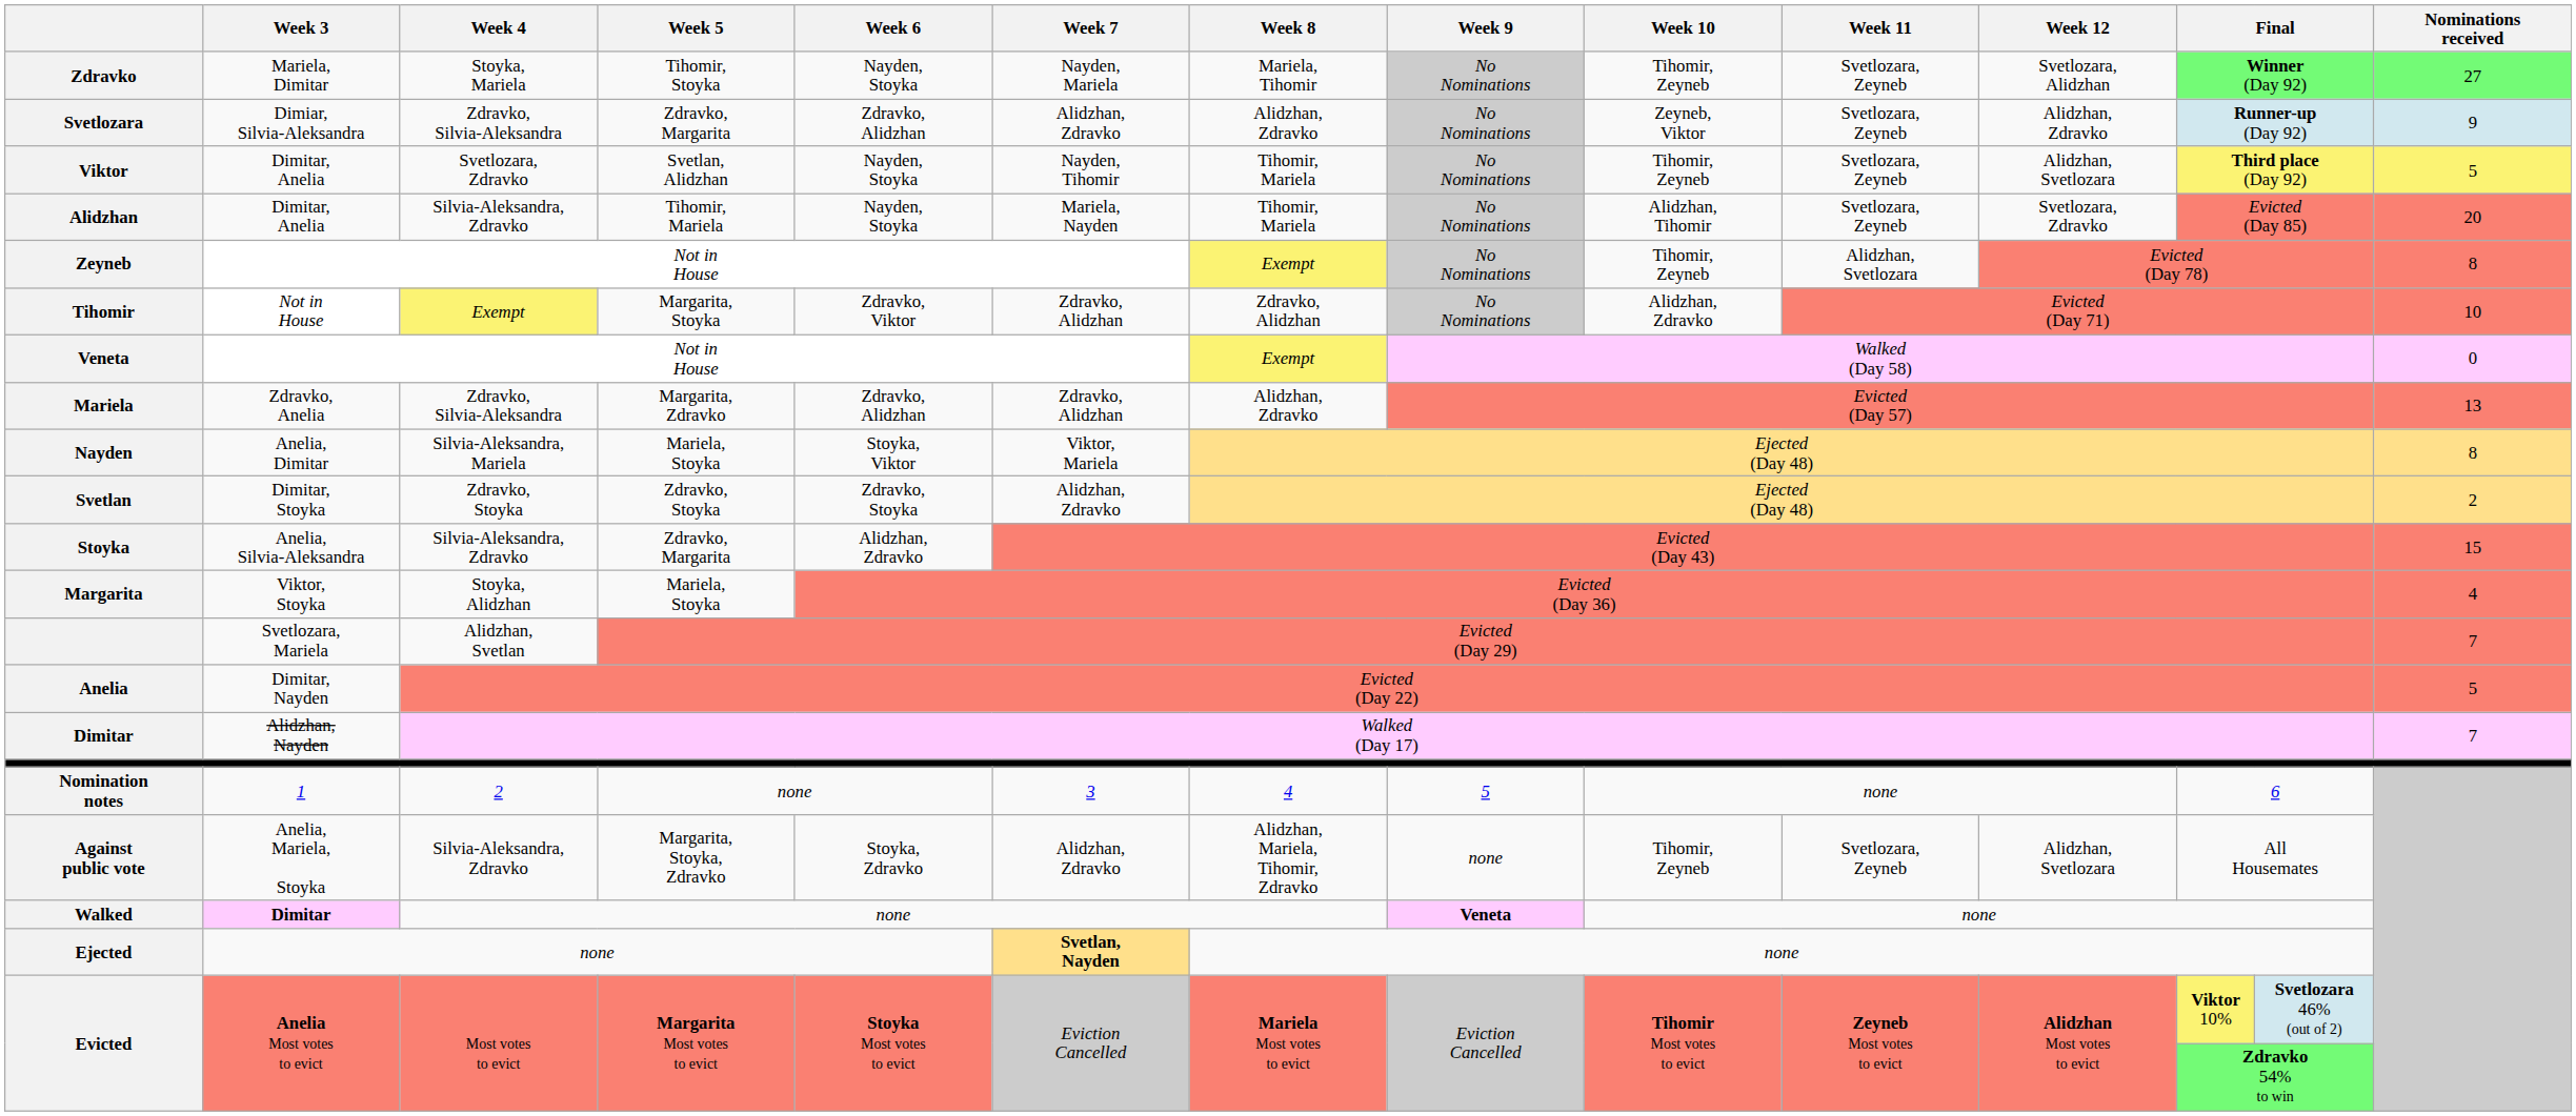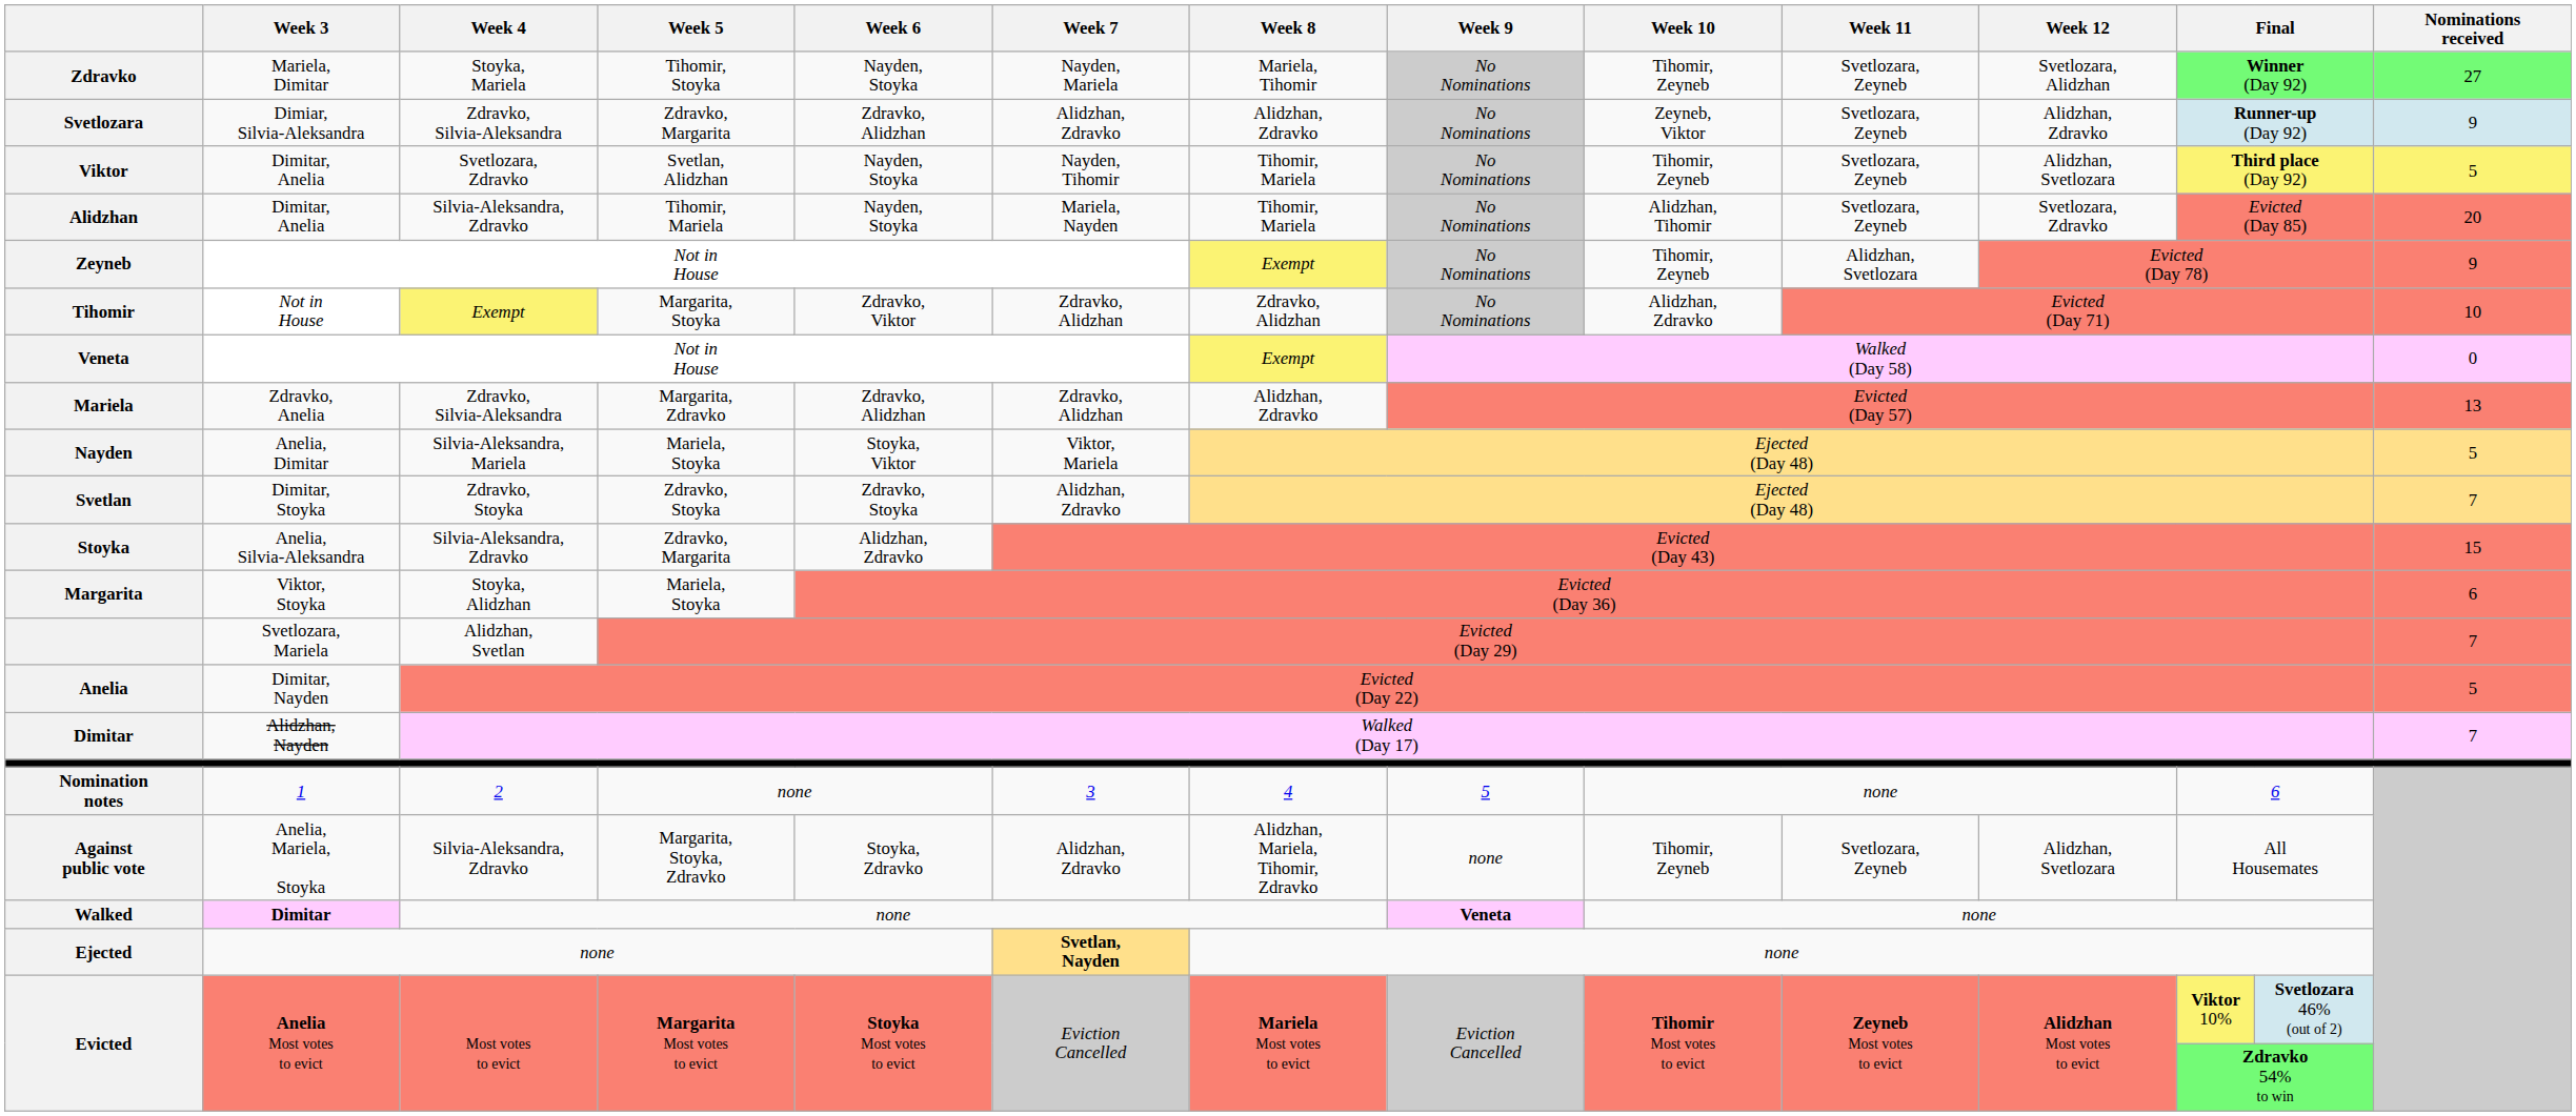 <table class="wikitable" style="text-align:center; width:100%; font-size:85%; line-height:15px;">
 <tr>
 <th style="width:7%"></th>
 <th style="width:7%">Week 3</th>
 <th style="width:7%">Week 4</th>
 <th style="width:7%">Week 5</th>
 <th style="width:7%">Week 6</th>
 <th style="width:7%">Week 7</th>
 <th style="width:7%">Week 8</th>
 <th style="width:7%">Week 9</th>
 <th style="width:7%">Week 10</th>
 <th style="width:7%">Week 11</th>
 <th style="width:7%">Week 12</th>
 <th style="width:7%" colspan="2">Final</th>
 <th style="width:7%">Nominations<br>received</th>
 </tr>
 <tr>
 <th>Zdravko</th>
 <td>Mariela,<br>Dimitar</td>
 <td>Stoyka,<br>Mariela</td>
 <td>Tihomir,<br>Stoyka</td>
 <td>Nayden,<br>Stoyka</td>
 <td>Nayden,<br>Mariela</td>
 <td>Mariela,<br>Tihomir</td>
 <td style="background:#CCC"><em>No<br>Nominations</em></td>
 <td>Tihomir,<br>Zeyneb</td>
 <td>Svetlozara,<br>Zeyneb</td>
 <td>Svetlozara,<br>Alidzhan</td>
 <td style="background:#73FB76" colspan=2><strong>Winner</strong><br>(Day 92)</td>
 <td style="background:#73FB76">27</td>
 </tr>
 <tr>
 <th>Svetlozara</th>
 <td>Dimiar,<br>Silvia-Aleksandra</td>
 <td>Zdravko,<br>Silvia-Aleksandra</td>
 <td>Zdravko,<br>Margarita</td>
 <td>Zdravko,<br>Alidzhan</td>
 <td>Alidzhan,<br>Zdravko</td>
 <td>Alidzhan,<br>Zdravko</td>
 <td style="background:#CCC"><em>No<br>Nominations</em></td>
 <td>Zeyneb,<br>Viktor</td>
 <td>Svetlozara,<br>Zeyneb</td>
 <td>Alidzhan,<br>Zdravko</td>
 <td style="background:#D1E8EF" colspan=2><strong>Runner-up</strong><br>(Day 92)</td>
 <td style="background:#D1E8EF">9</td>
 </tr>
 <tr>
 <th>Viktor</th>
 <td>Dimitar,<br>Anelia</td>
 <td>Svetlozara,<br>Zdravko</td>
 <td>Svetlan,<br>Alidzhan</td>
 <td>Nayden,<br>Stoyka</td>
 <td>Nayden,<br>Tihomir</td>
 <td>Tihomir,<br>Mariela</td>
 <td style="background:#CCC"><em>No<br>Nominations</em></td>
 <td>Tihomir,<br>Zeyneb</td>
 <td>Svetlozara,<br>Zeyneb</td>
 <td>Alidzhan,<br>Svetlozara</td>
 <td style="background:#FBF373" colspan=2><strong>Third place</strong><br>(Day 92)</td>
 <td style="background:#FBF373">5</td>
 </tr>
 <tr>
 <th>Alidzhan</th>
 <td>Dimitar,<br>Anelia</td>
 <td>Silvia-Aleksandra,<br>Zdravko</td>
 <td>Tihomir,<br>Mariela</td>
 <td>Nayden,<br>Stoyka</td>
 <td>Mariela,<br>Nayden</td>
 <td>Tihomir,<br>Mariela</td>
 <td style="background:#CCC"><em>No<br>Nominations</em></td>
 <td>Alidzhan,<br>Tihomir</td>
 <td>Svetlozara,<br>Zeyneb</td>
 <td>Svetlozara,<br>Zdravko</td>
 <td style="background:#FA8072" colspan="2"><em>Evicted</em><br>(Day 85)</td>
 <td style="background:#FA8072">20</td>
 </tr>
 <tr>
 <th>Zeyneb</th>
 <td style="background:#FFF" colspan="5"><em>Not in<br>House</em></td>
 <td style="background:#FBF373"><em>Exempt</em></td>
 <td style="background:#CCC"><em>No<br>Nominations</em></td>
 <td>Tihomir,<br>Zeyneb</td>
 <td>Alidzhan,<br>Svetlozara</td>
 <td style="background:#FA8072" colspan="3"><em>Evicted</em><br>(Day 78)</td>
-<td style="background:#FA8072">8</td>
+<td style="background:#FA8072">9</td>
 </tr>
 <tr>
 <th>Tihomir</th>
 <td style="background:#FFF"><em>Not in<br>House</em></td>
 <td style="background:#FBF373"><em>Exempt</em></td>
 <td>Margarita,<br>Stoyka</td>
 <td>Zdravko,<br>Viktor</td>
 <td>Zdravko,<br>Alidzhan</td>
 <td>Zdravko,<br>Alidzhan</td>
 <td style="background:#CCC"><em>No<br>Nominations</em></td>
 <td>Alidzhan,<br>Zdravko</td>
 <td style="background:#FA8072" colspan="4"><em>Evicted</em><br>(Day 71)</td>
 <td style="background:#FA8072">10</td>
 </tr>
 <tr>
 <th>Veneta</th>
 <td style="background:#FFF" colspan="5"><em>Not in<br>House</em></td>
 <td style="background:#FBF373"><em>Exempt</em></td>
 <td style="background:#FCF" colspan="6"><em>Walked</em><br>(Day 58)</td>
 <td style="background:#FCF">0</td>
 </tr>
 <tr>
 <th>Mariela</th>
 <td>Zdravko,<br>Anelia</td>
 <td>Zdravko,<br>Silvia-Aleksandra</td>
 <td>Margarita,<br>Zdravko</td>
 <td>Zdravko,<br>Alidzhan</td>
 <td>Zdravko,<br>Alidzhan</td>
 <td>Alidzhan,<br>Zdravko</td>
 <td style="background:#FA8072" colspan="6"><em>Evicted</em><br>(Day 57)</td>
 <td style="background:#FA8072">13</td>
 </tr>
 <tr>
 <th>Nayden</th>
 <td>Anelia,<br>Dimitar</td>
 <td>Silvia-Aleksandra,<br>Mariela</td>
 <td>Mariela,<br>Stoyka</td>
 <td>Stoyka,<br>Viktor</td>
 <td>Viktor,<br>Mariela</td>
 <td style="background:#FFE08B" colspan="7"><em>Ejected</em><br>(Day 48)</td>
-<td style="background:#FFE08B">8</td>
+<td style="background:#FFE08B">5</td>
 </tr>
 <tr>
 <th>Svetlan</th>
 <td>Dimitar,<br>Stoyka</td>
 <td>Zdravko,<br>Stoyka</td>
 <td>Zdravko,<br>Stoyka</td>
 <td>Zdravko,<br>Stoyka</td>
 <td>Alidzhan,<br>Zdravko</td>
 <td style="background:#FFE08B" colspan="7"><em>Ejected</em><br>(Day 48)</td>
-<td style="background:#FFE08B">2</td>
+<td style="background:#FFE08B">7</td>
 </tr>
 <tr>
 <th>Stoyka</th>
 <td>Anelia,<br>Silvia-Aleksandra</td>
 <td>Silvia-Aleksandra,<br>Zdravko</td>
 <td>Zdravko,<br>Margarita</td>
 <td>Alidzhan,<br>Zdravko</td>
 <td style="background:#FA8072" colspan="8"><em>Evicted</em><br>(Day 43)</td>
 <td style="background:#FA8072">15</td>
 </tr>
 <tr>
 <th>Margarita</th>
 <td>Viktor,<br>Stoyka</td>
 <td>Stoyka,<br>Alidzhan</td>
 <td>Mariela,<br>Stoyka</td>
 <td style="background:#FA8072" colspan="9"><em>Evicted</em><br>(Day 36)</td>
-<td style="background:#FA8072">4</td>
+<td style="background:#FA8072">6</td>
 </tr>
 <tr>
 <th></th>
 <td>Svetlozara,<br>Mariela</td>
 <td>Alidzhan,<br>Svetlan</td>
 <td style="background:#FA8072" colspan="10"><em>Evicted</em><br>(Day 29)</td>
 <td style="background:#FA8072">7</td>
 </tr>
 <tr>
 <th>Anelia</th>
 <td>Dimitar,<br>Nayden</td>
 <td style="background:#FA8072" colspan="11"><em>Evicted</em><br>(Day 22)</td>
 <td style="background:#FA8072">5</td>
 </tr>
 <tr>
 <th>Dimitar</th>
 <td><s>Alidzhan,<br>Nayden</s></td>
 <td style="background:#FCF" colspan="11"><em>Walked</em><br>(Day 17)</td>
 <td style="background:#FCF">7</td>
 </tr>
 <tr>
 <th style="background:#000" colspan="14"></th>
 </tr>
 <tr>
 <th>Nomination<br>notes</th>
 <td><em><a href='#'>1</a></em></td>
 <td><em><a href='#'>2</a></em></td>
 <td colspan="2"><em>none</em></td>
 <td><em><a href='#'>3</a></em></td>
 <td><em><a href='#'>4</a></em></td>
 <td><em><a href='#'>5</a></em></td>
 <td colspan="3"><em>none</em></td>
 <td colspan=2><em><a href='#'>6</a></em></td>
 <td style="background:#ccc" rowspan="6"></td>
 </tr>
 <tr>
 <th>Against<br>public vote</th>
 <td>Anelia,<br>Mariela,<br><br>Stoyka</td>
 <td>Silvia-Aleksandra,<br>Zdravko</td>
 <td>Margarita,<br>Stoyka,<br>Zdravko</td>
 <td>Stoyka,<br>Zdravko</td>
 <td>Alidzhan,<br>Zdravko</td>
 <td>Alidzhan,<br>Mariela,<br>Tihomir,<br>Zdravko</td>
 <td><em>none</em></td>
 <td>Tihomir,<br>Zeyneb</td>
 <td>Svetlozara,<br>Zeyneb</td>
 <td>Alidzhan,<br>Svetlozara</td>
 <td colspan=2>All<br>Housemates</td>
 </tr>
 <tr>
 <th>Walked</th>
 <td style="background:#FCF"><strong>Dimitar</strong></td>
 <td colspan="5"><em>none</em></td>
 <td style="background:#FCF"><strong>Veneta</strong></td>
 <td colspan="5"><em>none</em></td>
 </tr>
 <tr>
 <th>Ejected</th>
 <td colspan="4"><em>none</em></td>
 <td style="background:#FFE08B"><strong>Svetlan,<br>Nayden</strong></td>
 <td colspan="7"><em>none</em></td>
 </tr>
 <tr>
 <th rowspan="2">Evicted</th>
 <td style="background:#FA8072" rowspan="2"><strong>Anelia</strong><br><small>Most votes<br>to evict</small></td>
 <td style="background:#FA8072" rowspan="2"><strong></strong><br><small>Most votes<br>to evict</small></td>
 <td style="background:#FA8072" rowspan="2"><strong>Margarita</strong><br><small>Most votes<br>to evict</small></td>
 <td style="background:#FA8072" rowspan="2"><strong>Stoyka</strong><br><small>Most votes<br>to evict</small></td>
 <td style="background:#CCC" rowspan="2"><em>Eviction<br>Cancelled</em></td>
 <td style="background:#FA8072" rowspan="2"><strong>Mariela</strong><br><small>Most votes<br>to evict</small></td>
 <td style="background:#CCC" rowspan="2"><em>Eviction<br>Cancelled</em></td>
 <td style="background:#FA8072" rowspan="2"><strong>Tihomir</strong><br><small>Most votes<br>to evict</small></td>
 <td style="background:#FA8072" rowspan="2"><strong>Zeyneb</strong><br><small>Most votes<br>to evict</small></td>
 <td style="background:#FA8072" rowspan="2"><strong>Alidzhan</strong><br><small>Most votes<br>to evict</small></td>
 <td style="background:#FBF373"><strong>Viktor</strong><br>10%<br><small></small></td>
 <td style="background:#D1E8EF"><strong>Svetlozara</strong><br>46%<br><small>(out of 2)</small></td>
 </tr>
 <tr>
 <td style="background:#73FB76" colspan="2"><strong>Zdravko</strong><br>54%<br><small>to win</small></td>
 </tr>
 </table>
